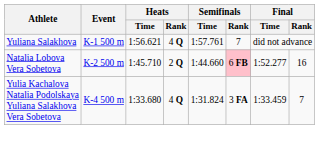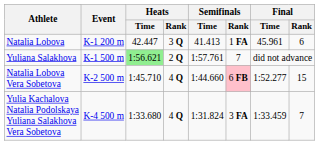 <table class="wikitable" style="font-size:90%">
 <tr>
 <th rowspan="2">Athlete</th>
 <th rowspan="2">Event</th>
 <th colspan=2>Heats</th>
 <th colspan=2>Semifinals</th>
 <th colspan=2>Final</th>
 </tr>
 <tr style="font-size:95%">
 <th>Time</th>
 <th>Rank</th>
 <th>Time</th>
 <th>Rank</th>
 <th>Time</th>
 <th>Rank</th>
 </tr>
 <tr align=center>
+<td align=left><a href='#'>Natalia Lobova</a></td>
+<td align=left><a href='#'>K-1 200 m</a></td>
+<td>42.447</td>
+<td>3 <strong>Q</strong></td>
+<td>41.413</td>
+<td>1 <strong>FA</strong></td>
+<td>45.961</td>
+<td>6</td>
+</tr>
+<tr align=center>
 <td align=left><a href='#'>Yuliana Salakhova</a></td>
 <td align=left><a href='#'>K-1 500 m</a></td>
-<td>1:56.621</td>
-<td>4 <strong>Q</strong></td>
+<td style="background: lightgreen;">1:56.621</td>
+<td>2 <strong>Q</strong></td>
 <td>1:57.761</td>
 <td>7</td>
 <td colspan=2>did not advance</td>
 </tr>
 <tr align=center>
 <td align=left><a href='#'>Natalia Lobova</a><br><a href='#'>Vera Sobetova</a></td>
 <td align=left><a href='#'>K-2 500 m</a></td>
 <td>1:45.710</td>
-<td>2 <strong>Q</strong></td>
+<td>4 <strong>Q</strong></td>
 <td>1:44.660</td>
 <td style="background: pink;">6 <strong>FB</strong></td>
 <td>1:52.277</td>
-<td>16</td>
+<td>15</td>
 </tr>
 <tr align=center>
 <td align=left><a href='#'>Yulia Kachalova</a><br><a href='#'>Natalia Podolskaya</a><br><a href='#'>Yuliana Salakhova</a><br><a href='#'>Vera Sobetova</a></td>
 <td align=left><a href='#'>K-4 500 m</a></td>
 <td>1:33.680</td>
 <td>4 <strong>Q</strong></td>
 <td>1:31.824</td>
 <td>3 <strong>FA</strong></td>
 <td>1:33.459</td>
 <td>7</td>
 </tr>
 </table>
